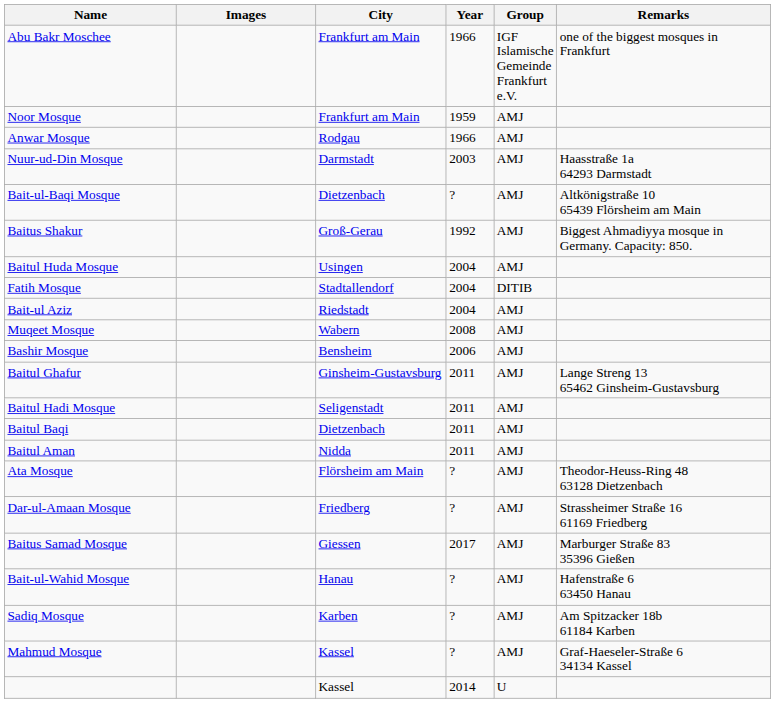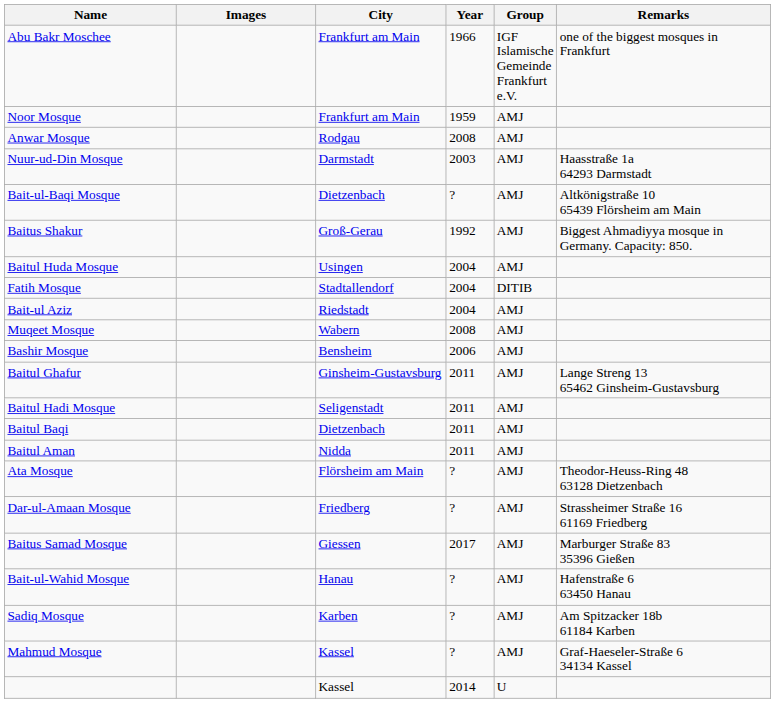 <table class="wikitable sortable">
 <tr>
 <th align=left width=200px>Name</th>
 <th align=center width=160px class=unsortable>Images</th>
 <th align=left width=150px>City</th>
 <th align=left width=050px>Year</th>
 <th align=left width=060px>Group</th>
 <th align=left width=250px class=unsortable>Remarks</th>
 </tr>
 <tr valign=top>
 <td><a href='#'>Abu Bakr Moschee</a></td>
 <td></td>
 <td><a href='#'>Frankfurt am Main</a></td>
 <td>1966</td>
 <td>IGF Islamische Gemeinde Frankfurt e.V.</td>
 <td>one of the biggest mosques in Frankfurt</td>
 </tr>
 <tr valign=top>
 <td><a href='#'>Noor Mosque</a></td>
 <td></td>
 <td><a href='#'>Frankfurt am Main</a></td>
 <td>1959</td>
 <td>AMJ</td>
 <td></td>
 </tr>
 <tr valign=top>
 <td><a href='#'>Anwar Mosque</a></td>
 <td></td>
 <td><a href='#'>Rodgau</a></td>
-<td>1966</td>
+<td>2008</td>
 <td>AMJ</td>
 <td></td>
 </tr>
 <tr valign=top>
 <td><a href='#'>Nuur-ud-Din Mosque</a></td>
 <td></td>
 <td><a href='#'>Darmstadt</a></td>
 <td>2003</td>
 <td>AMJ</td>
 <td>Haasstraße 1a<br>64293 Darmstadt</td>
 </tr>
 <tr valign=top>
 <td><a href='#'>Bait-ul-Baqi Mosque</a></td>
 <td></td>
 <td><a href='#'>Dietzenbach</a></td>
 <td>?</td>
 <td>AMJ</td>
 <td>Altkönigstraße 10<br>65439 Flörsheim am Main </td>
 </tr>
 <tr valign=top>
 <td><a href='#'>Baitus Shakur</a></td>
 <td></td>
 <td><a href='#'>Groß-Gerau</a></td>
 <td>1992</td>
 <td>AMJ</td>
 <td>Biggest Ahmadiyya mosque in Germany. Capacity: 850.</td>
 </tr>
 <tr valign=top>
 <td><a href='#'>Baitul Huda Mosque</a></td>
 <td></td>
 <td><a href='#'>Usingen</a></td>
 <td>2004</td>
 <td>AMJ</td>
 <td></td>
 </tr>
 <tr valign=top>
 <td><a href='#'>Fatih Mosque</a></td>
 <td></td>
 <td><a href='#'>Stadtallendorf</a></td>
 <td>2004</td>
 <td>DITIB</td>
 <td></td>
 </tr>
 <tr valign=top>
 <td><a href='#'>Bait-ul Aziz</a></td>
 <td></td>
 <td><a href='#'>Riedstadt</a></td>
 <td>2004</td>
 <td>AMJ</td>
 <td></td>
 </tr>
 <tr valign=top>
 <td><a href='#'>Muqeet Mosque</a></td>
 <td></td>
 <td><a href='#'>Wabern</a></td>
 <td>2008</td>
 <td>AMJ</td>
 <td></td>
 </tr>
 <tr valign=top>
 <td><a href='#'>Bashir Mosque</a></td>
 <td></td>
 <td><a href='#'>Bensheim</a></td>
 <td>2006</td>
 <td>AMJ</td>
 <td></td>
 </tr>
 <tr valign=top>
 <td><a href='#'>Baitul Ghafur</a></td>
 <td></td>
 <td><a href='#'>Ginsheim-Gustavsburg</a></td>
 <td>2011</td>
 <td>AMJ</td>
 <td>Lange Streng 13<br>65462 Ginsheim-Gustavsburg</td>
 </tr>
 <tr valign=top>
 <td><a href='#'>Baitul Hadi Mosque</a></td>
 <td></td>
 <td><a href='#'>Seligenstadt</a></td>
 <td>2011</td>
 <td>AMJ</td>
 <td></td>
 </tr>
 <tr valign=top>
 <td><a href='#'>Baitul Baqi</a></td>
 <td></td>
 <td><a href='#'>Dietzenbach</a></td>
 <td>2011</td>
 <td>AMJ</td>
 <td></td>
 </tr>
 <tr valign=top>
 <td><a href='#'>Baitul Aman</a></td>
 <td></td>
 <td><a href='#'>Nidda</a></td>
 <td>2011</td>
 <td>AMJ</td>
 <td></td>
 </tr>
 <tr valign=top>
 <td><a href='#'>Ata Mosque</a></td>
 <td></td>
 <td><a href='#'>Flörsheim am Main</a></td>
 <td>?</td>
 <td>AMJ</td>
 <td>Theodor-Heuss-Ring 48<br>63128 Dietzenbach</td>
 </tr>
 <tr valign=top>
 <td><a href='#'>Dar-ul-Amaan Mosque</a></td>
 <td></td>
 <td><a href='#'>Friedberg</a></td>
 <td>?</td>
 <td>AMJ</td>
 <td>Strassheimer Straße 16<br>61169 Friedberg </td>
 </tr>
 <tr valign=top>
 <td><a href='#'>Baitus Samad Mosque</a></td>
 <td></td>
 <td><a href='#'>Giessen</a></td>
 <td>2017</td>
 <td>AMJ</td>
 <td>Marburger Straße 83<br>35396 Gießen</td>
 </tr>
 <tr valign=top>
 <td><a href='#'>Bait-ul-Wahid Mosque</a></td>
 <td></td>
 <td><a href='#'>Hanau</a></td>
 <td>?</td>
 <td>AMJ</td>
 <td>Hafenstraße 6<br>63450 Hanau</td>
 </tr>
 <tr valign=top>
 <td><a href='#'>Sadiq Mosque</a></td>
 <td></td>
 <td><a href='#'>Karben</a></td>
 <td>?</td>
 <td>AMJ</td>
 <td>Am Spitzacker 18b<br>61184 Karben</td>
 </tr>
 <tr valign=top>
 <td><a href='#'>Mahmud Mosque</a></td>
 <td></td>
 <td><a href='#'>Kassel</a></td>
 <td>?</td>
 <td>AMJ</td>
 <td>Graf-Haeseler-Straße 6<br>34134 Kassel</td>
 </tr>
 <tr valign=top>
 <td></td>
 <td></td>
 <td>Kassel</td>
 <td>2014</td>
 <td>U</td>
 <td></td>
 </tr>
 </table>
